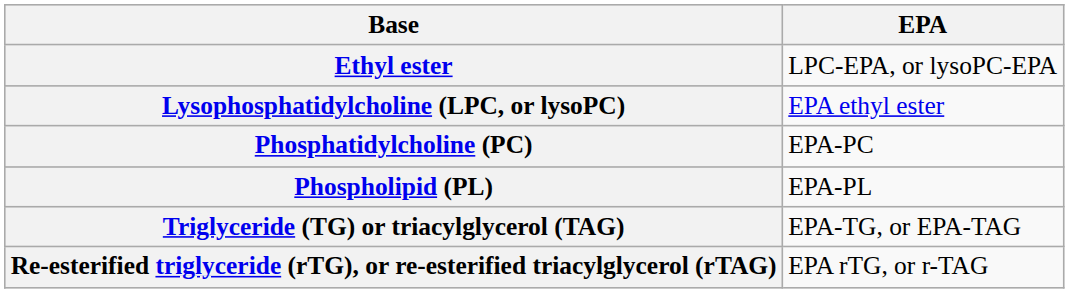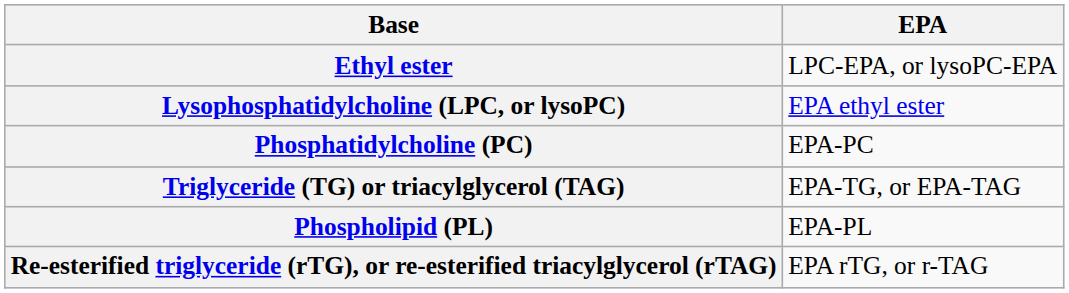 <table class="wikitable sortable" style="width: auto;">
 <tr>
 <th>Base</th>
 <th>EPA</th>
 </tr>
 <tr>
 <th><a href='#'>Ethyl ester</a></th>
 <td>LPC-EPA, or lysoPC-EPA</td>
 </tr>
 <tr>
 <th><a href='#'>Lysophosphatidylcholine</a> (LPC, or lysoPC)</th>
 <td><a href='#'>EPA ethyl ester</a></td>
 </tr>
 <tr>
 <th><a href='#'>Phosphatidylcholine</a> (PC)</th>
 <td>EPA-PC</td>
 </tr>
 <tr>
+<th><a href='#'>Triglyceride</a> (TG) or triacylglycerol (TAG)</th>
+<td>EPA-TG, or EPA-TAG</td>
+</tr>
+<tr>
 <th><a href='#'>Phospholipid</a> (PL)</th>
 <td>EPA-PL</td>
-</tr>
-<tr>
-<th><a href='#'>Triglyceride</a> (TG) or triacylglycerol (TAG)</th>
-<td>EPA-TG, or EPA-TAG</td>
 </tr>
 <tr>
 <th>Re-esterified <a href='#'>triglyceride</a> (rTG), or re-esterified triacylglycerol (rTAG)</th>
 <td>EPA rTG, or r-TAG</td>
 </tr>
 </table>
